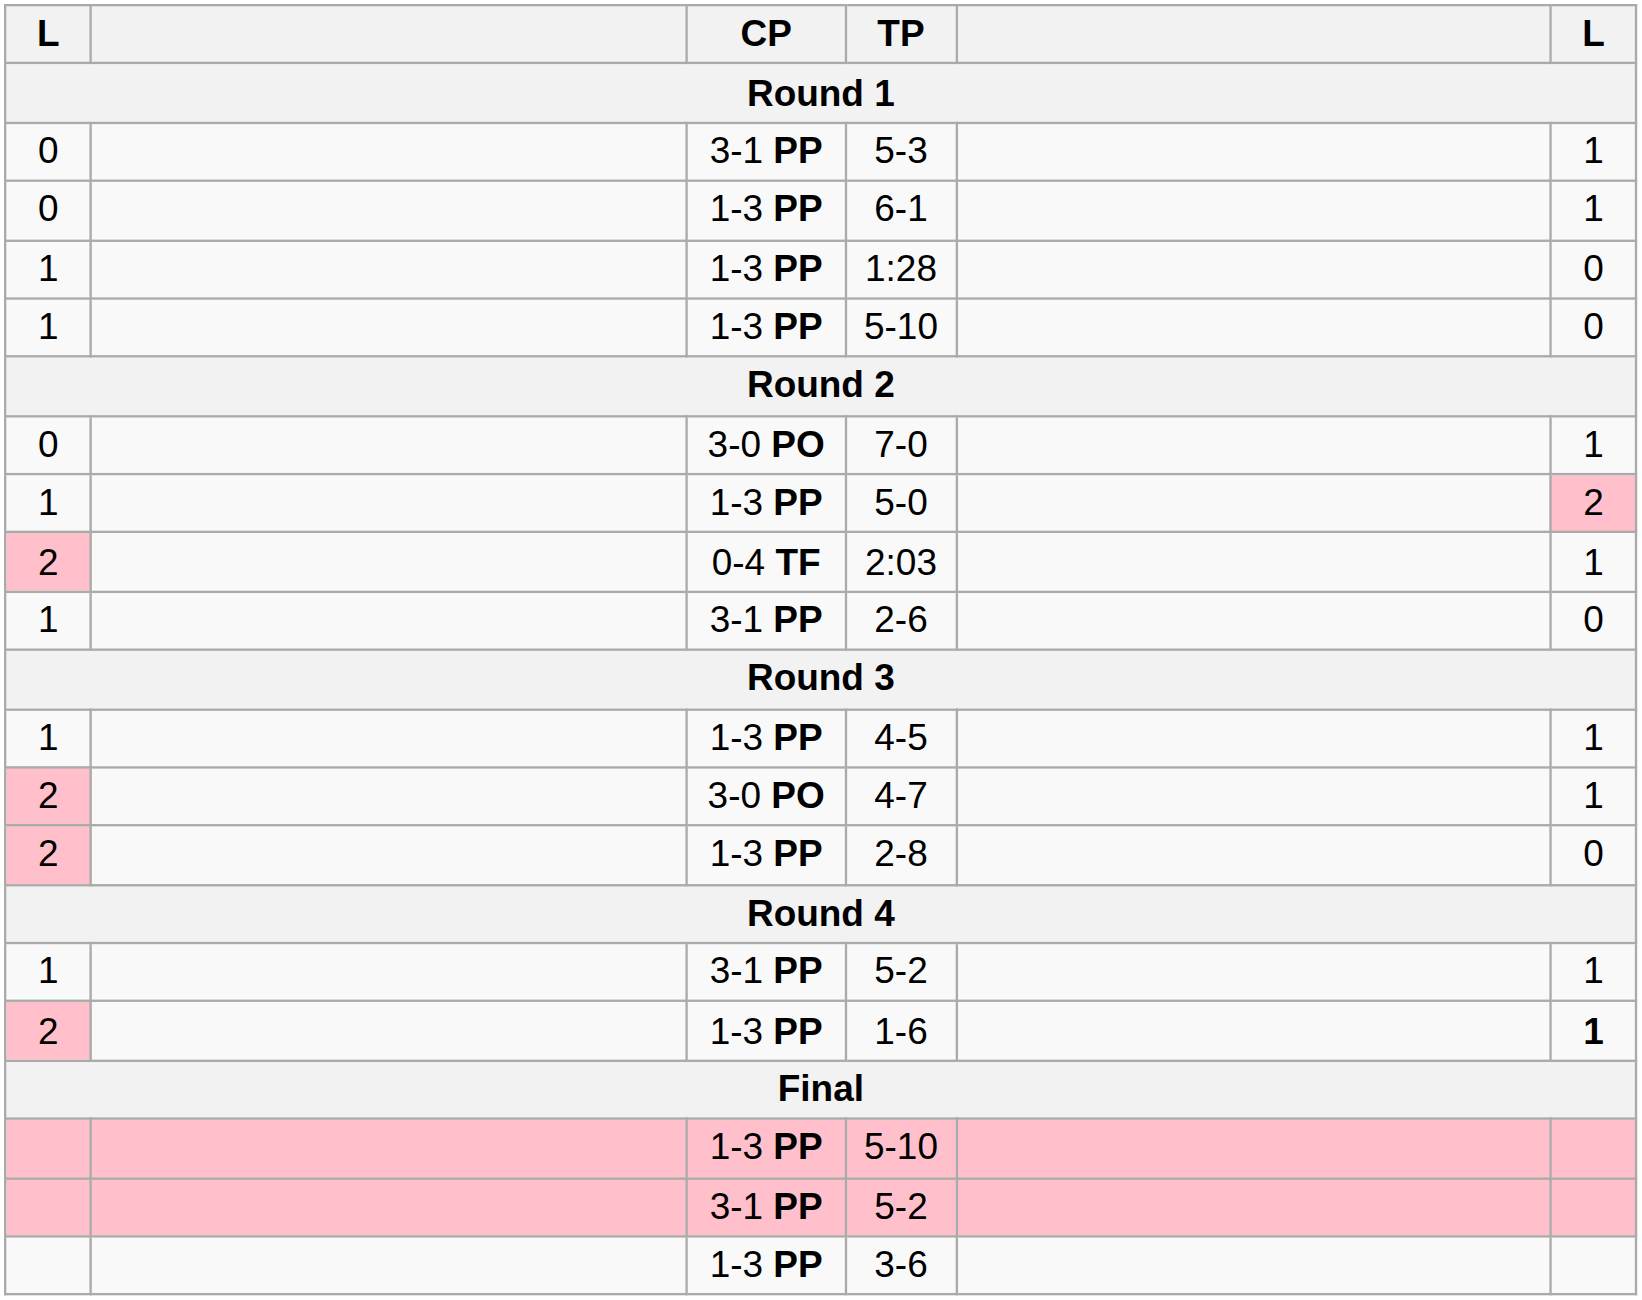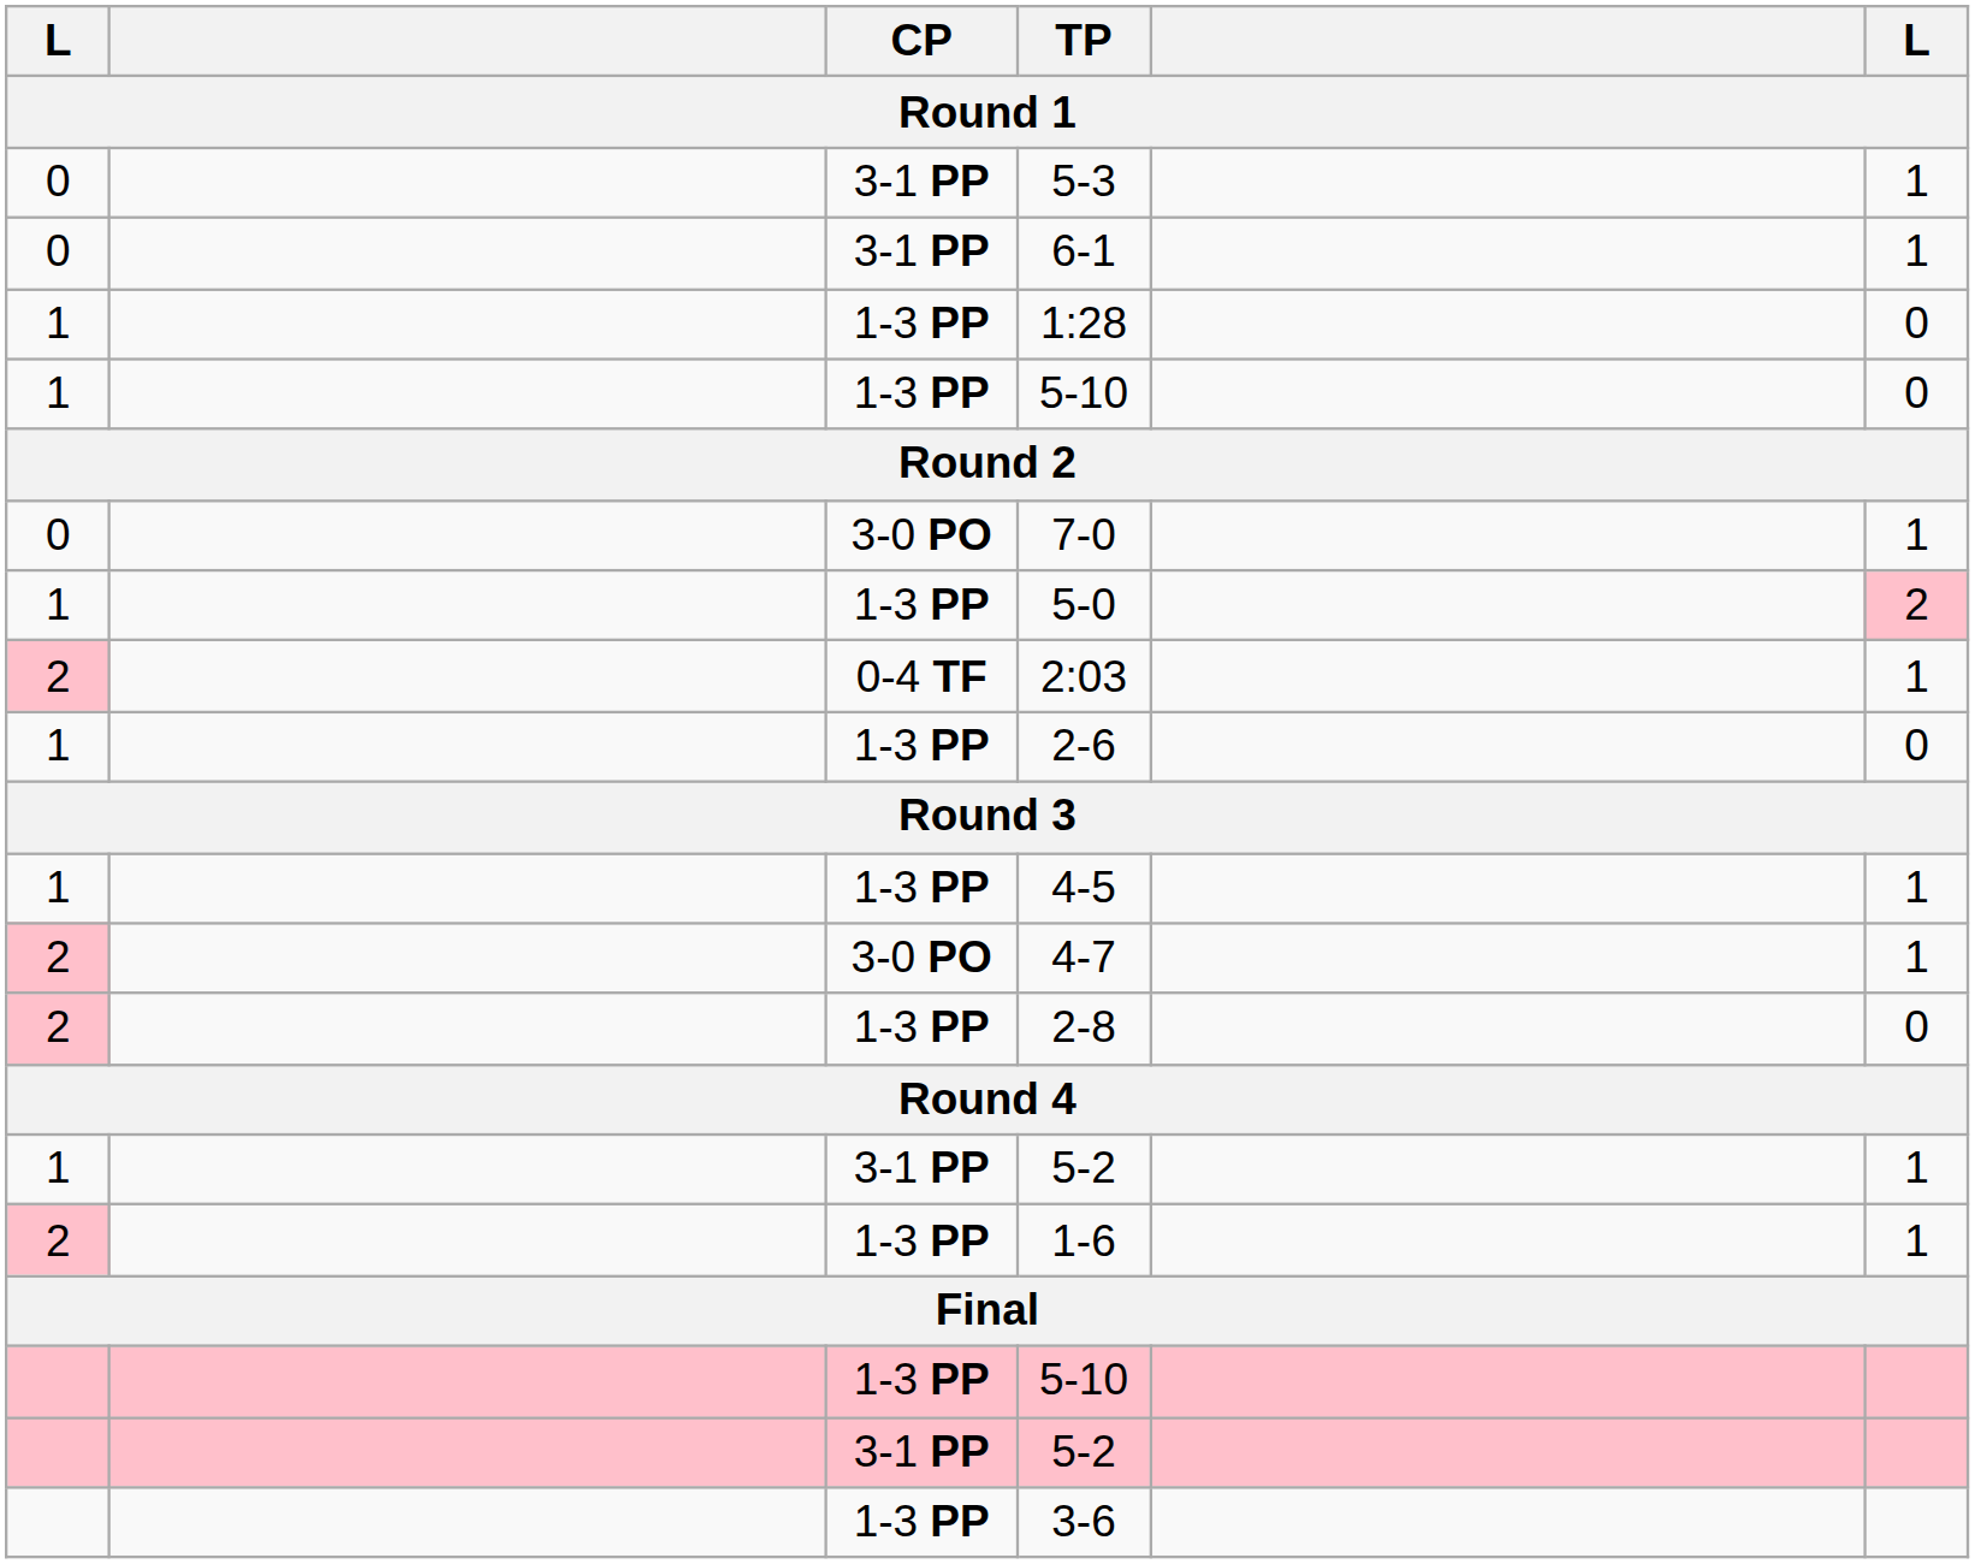 <table class="wikitable" style="text-align: center;" |>
 <tr>
 <th width="30">L</th>
 <th width="250"></th>
 <th width="62">CP</th>
 <th width="40">TP</th>
 <th width="250"></th>
 <th width="30">L</th>
 </tr>
 <tr>
 <th colspan="7">Round 1</th>
 </tr>
 <tr>
 <td>0</td>
 <td style="text-align:left;"><strong></strong></td>
 <td>3-1 <strong>PP</strong></td>
 <td>5-3</td>
 <td style="text-align:left;"></td>
 <td>1</td>
 </tr>
 <tr>
 <td>0</td>
 <td style="text-align:left;"><strong></strong></td>
-<td>1-3 <strong>PP</strong></td>
+<td>3-1 <strong>PP</strong></td>
 <td>6-1</td>
 <td style="text-align:left;"></td>
 <td>1</td>
 </tr>
 <tr>
 <td>1</td>
 <td style="text-align:left;"></td>
 <td>1-3 <strong>PP</strong></td>
 <td>1:28</td>
 <td style="text-align:left;"><strong></strong></td>
 <td>0</td>
 </tr>
 <tr>
 <td>1</td>
 <td style="text-align:left;"></td>
 <td>1-3 <strong>PP</strong></td>
 <td>5-10</td>
 <td style="text-align:left;"><strong></strong></td>
 <td>0</td>
 </tr>
 <tr>
 <th colspan="7">Round 2</th>
 </tr>
 <tr>
 <td>0</td>
 <td style="text-align:left;"><strong></strong></td>
 <td>3-0 <strong>PO</strong></td>
 <td>7-0</td>
 <td style="text-align:left;"></td>
 <td>1</td>
 </tr>
 <tr>
 <td>1</td>
 <td style="text-align:left;"><strong></strong></td>
 <td>1-3 <strong>PP</strong></td>
 <td>5-0</td>
 <td style="text-align:left;"></td>
 <td bgcolor=pink>2</td>
 </tr>
 <tr>
 <td bgcolor=pink>2</td>
 <td style="text-align:left;"></td>
 <td>0-4 <strong>TF</strong></td>
 <td>2:03</td>
 <td style="text-align:left;"><strong></strong></td>
 <td>1</td>
 </tr>
 <tr>
 <td>1</td>
 <td style="text-align:left;"></td>
-<td>3-1 <strong>PP</strong></td>
+<td>1-3 <strong>PP</strong></td>
 <td>2-6</td>
 <td style="text-align:left;"><strong></strong></td>
 <td>0</td>
 </tr>
 <tr>
 <th colspan="7">Round 3</th>
 </tr>
 <tr>
 <td>1</td>
 <td style="text-align:left;"></td>
 <td>1-3 <strong>PP</strong></td>
 <td>4-5</td>
 <td style="text-align:left;"><strong></strong></td>
 <td>1</td>
 </tr>
 <tr>
 <td bgcolor=pink>2</td>
 <td style="text-align:left;"></td>
 <td>3-0 <strong>PO</strong></td>
 <td>4-7</td>
 <td style="text-align:left;"><strong></strong></td>
 <td>1</td>
 </tr>
 <tr>
 <td bgcolor=pink>2</td>
 <td style="text-align:left;"></td>
 <td>1-3 <strong>PP</strong></td>
 <td>2-8</td>
 <td style="text-align:left;"><strong></strong></td>
 <td>0</td>
 </tr>
 <tr>
 <th colspan="7">Round 4</th>
 </tr>
 <tr>
 <td>1</td>
 <td style="text-align:left;"><strong></strong></td>
 <td>3-1 <strong>PP</strong></td>
 <td>5-2</td>
 <td style="text-align:left;"></td>
 <td>1</td>
 </tr>
 <tr>
 <td bgcolor=pink>2</td>
 <td style="text-align:left;"></td>
 <td>1-3 <strong>PP</strong></td>
 <td>1-6</td>
 <td style="text-align:left;"><strong></strong></td>
-<td><strong>1</strong></td>
+<td>1</td>
 </tr>
 <tr>
 <th colspan="7">Final</th>
 </tr>
 <tr bgcolor=#FFC0CB>
 <td></td>
 <td style="text-align:left;"></td>
 <td>1-3 <strong>PP</strong></td>
 <td>5-10</td>
 <td style="text-align:left;"><strong></strong></td>
 <td></td>
 </tr>
 <tr bgcolor=#FFC0CB>
 <td></td>
 <td style="text-align:left;"><strong></strong></td>
 <td>3-1 <strong>PP</strong></td>
 <td>5-2</td>
 <td style="text-align:left;"></td>
 <td></td>
 </tr>
 <tr>
 <td></td>
 <td style="text-align:left;"></td>
 <td>1-3 <strong>PP</strong></td>
 <td>3-6</td>
 <td style="text-align:left;"><strong></strong></td>
 <td></td>
 </tr>
 </table>
